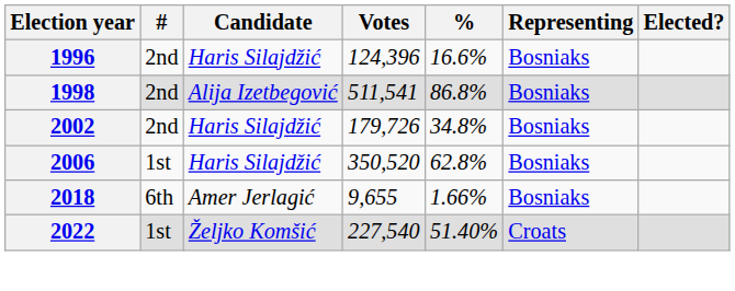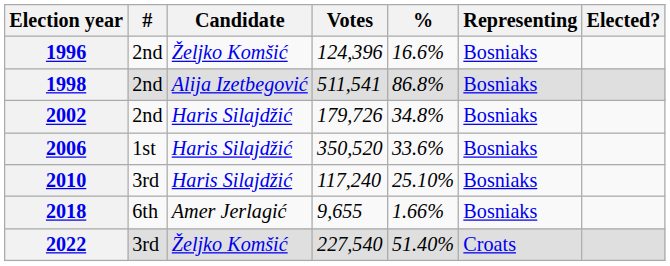 <table class="wikitable">
 <tr>
 <th>Election year</th>
 <th>#</th>
 <th>Candidate</th>
 <th>Votes</th>
 <th>%</th>
 <th>Representing</th>
 <th>Elected?</th>
 </tr>
 <tr>
 <th><a href='#'>1996</a></th>
 <td>2nd</td>
-<td><em><a href='#'>Haris Silajdžić</a></em></td>
+<td><em><a href='#'>Željko Komšić</a></em></td>
 <td><em>124,396</em></td>
 <td><em>16.6%</em></td>
 <td><a href='#'>Bosniaks</a></td>
 <td></td>
 </tr>
 <tr style="background:#dfdfdf;">
 <th><a href='#'>1998</a></th>
 <td>2nd</td>
 <td><em><a href='#'>Alija Izetbegović</a></em></td>
 <td><em>511,541</em></td>
 <td><em>86.8%</em></td>
 <td><a href='#'>Bosniaks</a></td>
 <td></td>
 </tr>
 <tr>
 <th><a href='#'>2002</a></th>
 <td>2nd</td>
 <td><em><a href='#'>Haris Silajdžić</a></em></td>
 <td><em>179,726</em></td>
 <td><em>34.8%</em></td>
 <td><a href='#'>Bosniaks</a></td>
 <td></td>
 </tr>
 <tr>
 <th><a href='#'>2006</a></th>
 <td>1st</td>
 <td><em><a href='#'>Haris Silajdžić</a></em></td>
 <td><em>350,520</em></td>
-<td><em>62.8%</em></td>
+<td><em>33.6%</em></td>
+<td><a href='#'>Bosniaks</a></td>
+<td></td>
+</tr>
+<tr>
+<th><a href='#'>2010</a></th>
+<td>3rd</td>
+<td><em><a href='#'>Haris Silajdžić</a></em></td>
+<td><em>117,240</em></td>
+<td><em>25.10%</em></td>
 <td><a href='#'>Bosniaks</a></td>
 <td></td>
 </tr>
 <tr>
 <th><a href='#'>2018</a></th>
 <td>6th</td>
 <td><em>Amer Jerlagić</em></td>
 <td><em>9,655</em></td>
 <td><em>1.66%</em></td>
 <td><a href='#'>Bosniaks</a></td>
 <td></td>
 </tr>
 <tr style="background:#dfdfdf;">
 <th><a href='#'>2022</a></th>
-<td>1st</td>
+<td>3rd</td>
 <td><em><a href='#'>Željko Komšić</a></em></td>
 <td><em>227,540</em></td>
 <td><em>51.40%</em></td>
 <td><a href='#'>Croats</a></td>
 <td></td>
 </tr>
 </table>
